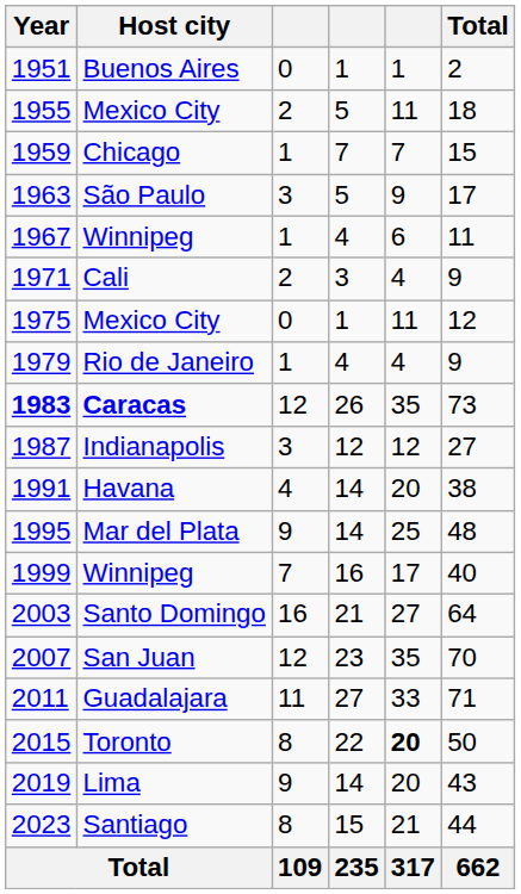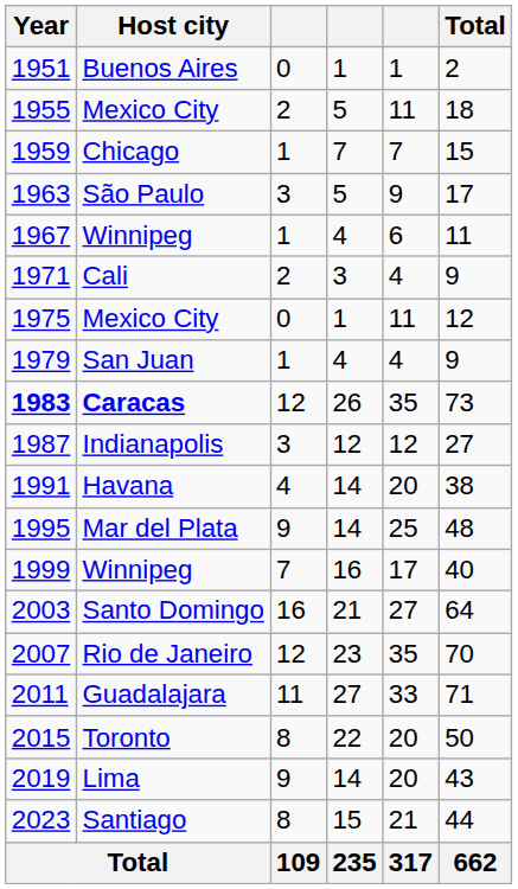 <table class="wikitable sortable">
 <tr>
 <th>Year</th>
 <th>Host city</th>
 <th></th>
 <th></th>
 <th></th>
 <th>Total</th>
 </tr>
 <tr>
 <td><a href='#'>1951</a></td>
 <td><a href='#'>Buenos Aires</a></td>
 <td>0</td>
 <td>1</td>
 <td>1</td>
 <td>2</td>
 </tr>
 <tr>
 <td><a href='#'>1955</a></td>
 <td><a href='#'>Mexico City</a></td>
 <td>2</td>
 <td>5</td>
 <td>11</td>
 <td>18</td>
 </tr>
 <tr>
 <td><a href='#'>1959</a></td>
 <td><a href='#'>Chicago</a></td>
 <td>1</td>
 <td>7</td>
 <td>7</td>
 <td>15</td>
 </tr>
 <tr>
 <td><a href='#'>1963</a></td>
 <td><a href='#'>São Paulo</a></td>
 <td>3</td>
 <td>5</td>
 <td>9</td>
 <td>17</td>
 </tr>
 <tr>
 <td><a href='#'>1967</a></td>
 <td><a href='#'>Winnipeg</a></td>
 <td>1</td>
 <td>4</td>
 <td>6</td>
 <td>11</td>
 </tr>
 <tr>
 <td><a href='#'>1971</a></td>
 <td><a href='#'>Cali</a></td>
 <td>2</td>
 <td>3</td>
 <td>4</td>
 <td>9</td>
 </tr>
 <tr>
 <td><a href='#'>1975</a></td>
 <td><a href='#'>Mexico City</a></td>
 <td>0</td>
 <td>1</td>
 <td>11</td>
 <td>12</td>
 </tr>
 <tr>
 <td><a href='#'>1979</a></td>
-<td><a href='#'>Rio de Janeiro</a></td>
+<td><a href='#'>San Juan</a></td>
 <td>1</td>
 <td>4</td>
 <td>4</td>
 <td>9</td>
 </tr>
 <tr>
 <td><strong><a href='#'>1983</a></strong></td>
 <td><strong><a href='#'>Caracas</a></strong></td>
 <td>12</td>
 <td>26</td>
 <td>35</td>
 <td>73</td>
 </tr>
 <tr>
 <td><a href='#'>1987</a></td>
 <td><a href='#'>Indianapolis</a></td>
 <td>3</td>
 <td>12</td>
 <td>12</td>
 <td>27</td>
 </tr>
 <tr>
 <td><a href='#'>1991</a></td>
 <td><a href='#'>Havana</a></td>
 <td>4</td>
 <td>14</td>
 <td>20</td>
 <td>38</td>
 </tr>
 <tr>
 <td><a href='#'>1995</a></td>
 <td><a href='#'>Mar del Plata</a></td>
 <td>9</td>
 <td>14</td>
 <td>25</td>
 <td>48</td>
 </tr>
 <tr>
 <td><a href='#'>1999</a></td>
 <td><a href='#'>Winnipeg</a></td>
 <td>7</td>
 <td>16</td>
 <td>17</td>
 <td>40</td>
 </tr>
 <tr>
 <td><a href='#'>2003</a></td>
 <td><a href='#'>Santo Domingo</a></td>
 <td>16</td>
 <td>21</td>
 <td>27</td>
 <td>64</td>
 </tr>
 <tr>
 <td><a href='#'>2007</a></td>
-<td><a href='#'>San Juan</a></td>
+<td><a href='#'>Rio de Janeiro</a></td>
 <td>12</td>
 <td>23</td>
 <td>35</td>
 <td>70</td>
 </tr>
 <tr>
 <td><a href='#'>2011</a></td>
 <td><a href='#'>Guadalajara</a></td>
 <td>11</td>
 <td>27</td>
 <td>33</td>
 <td>71</td>
 </tr>
 <tr>
 <td><a href='#'>2015</a></td>
 <td><a href='#'>Toronto</a></td>
 <td>8</td>
 <td>22</td>
-<td><strong>20</strong></td>
+<td>20</td>
 <td>50</td>
 </tr>
 <tr>
 <td><a href='#'>2019</a></td>
 <td><a href='#'>Lima</a></td>
 <td>9</td>
 <td>14</td>
 <td>20</td>
 <td>43</td>
 </tr>
 <tr>
 <td><a href='#'>2023</a></td>
 <td><a href='#'>Santiago</a></td>
 <td>8</td>
 <td>15</td>
 <td>21</td>
 <td>44</td>
 </tr>
 <tr>
 <th colspan="2">Total</th>
 <th>109</th>
 <th>235</th>
 <th>317</th>
 <th>662</th>
 </tr>
 </table>
